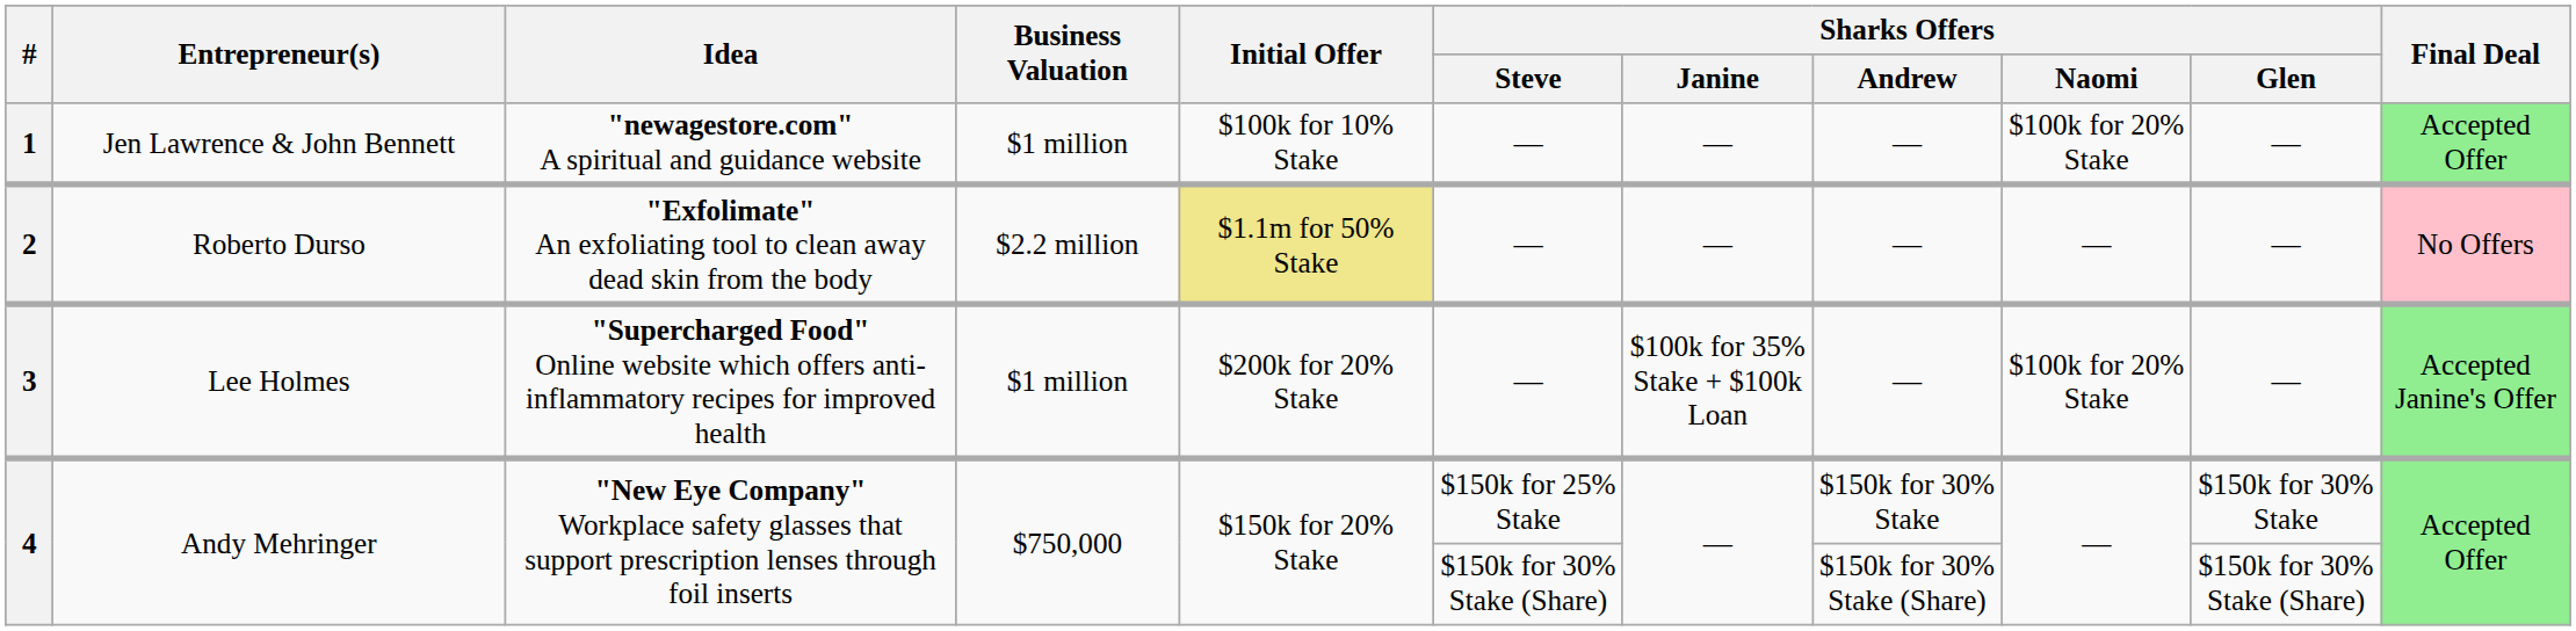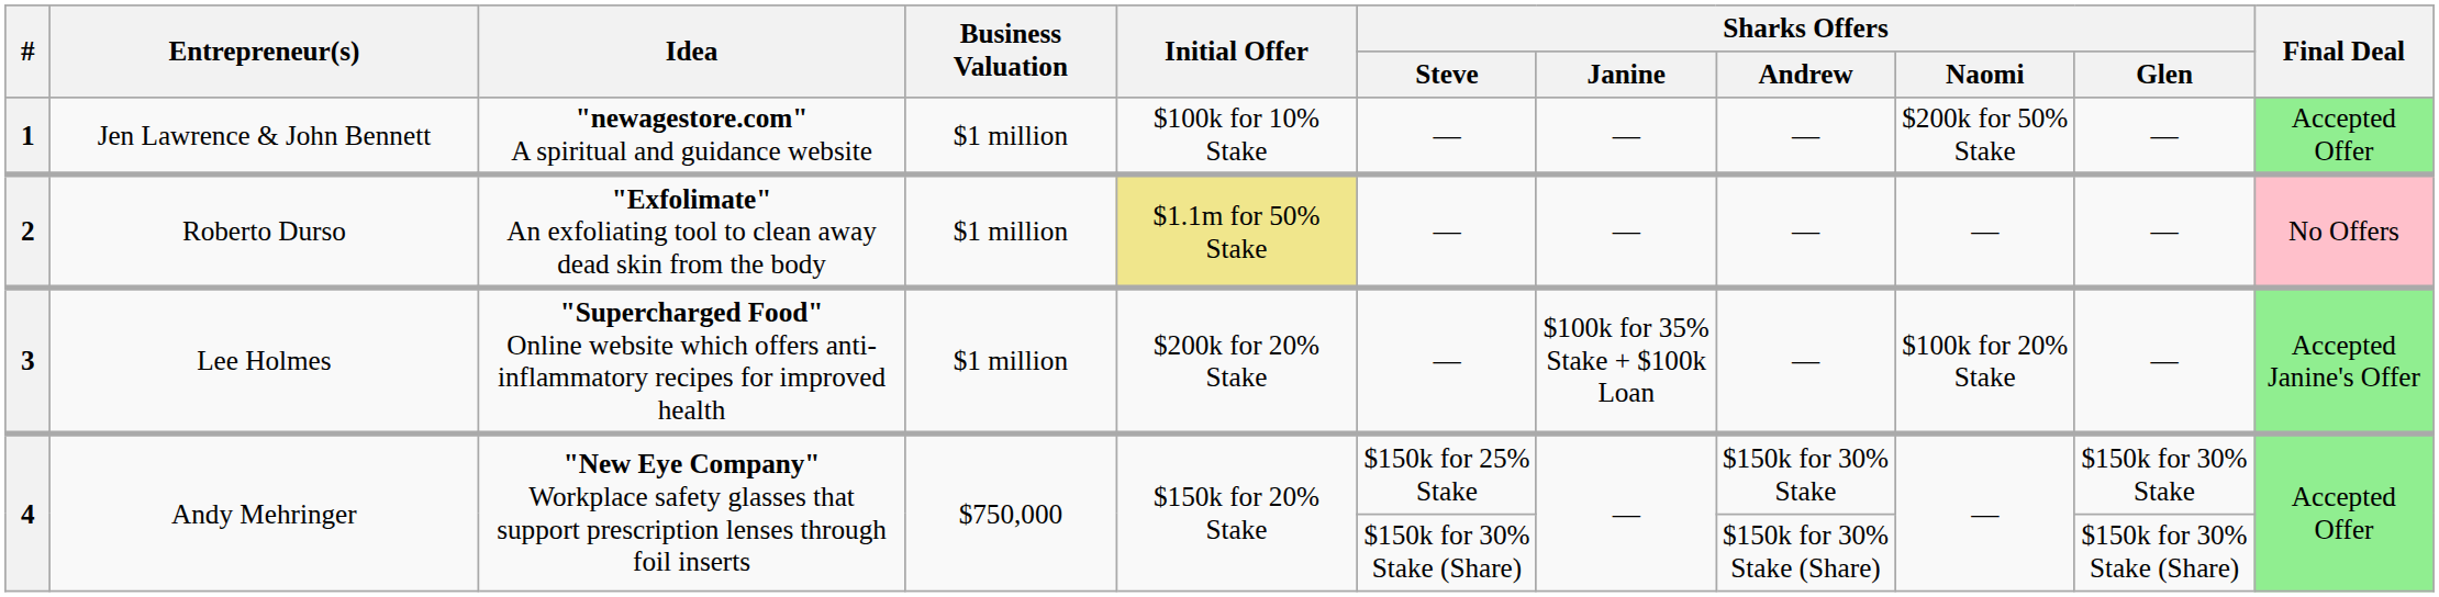 <table class="wikitable plainrowheaders" style="font-size:90%; text-align:center; width: 100%; margin-left: auto; margin-right: auto;">
 <tr>
 <th scope="col" bgcolor="lightgrey" rowspan="2" width="15" align="center">#</th>
 <th scope="col" bgcolor="lightgrey" rowspan="2" width="200" align="center">Entrepreneur(s)</th>
 <th scope="col" bgcolor="lightgrey" rowspan="2" width="200" align="center">Idea</th>
 <th scope="col" bgcolor="lightgrey" rowspan="2" width="95" align="center">Business Valuation</th>
 <th scope="col" bgcolor="lightgrey" rowspan="2" width="110" align="center">Initial Offer</th>
 <th scope="col" bgcolor="lightgrey" colspan="5">Sharks Offers</th>
 <th scope="col" bgcolor="lightgrey" rowspan="2" width="80" align="center">Final Deal</th>
 </tr>
 <tr>
 <th width="80" align="center"><strong>Steve</strong></th>
 <th width="80" align="center"><strong>Janine</strong></th>
 <th width="80" align="center"><strong>Andrew</strong></th>
 <th width="80" align="center"><strong>Naomi</strong></th>
 <th width="80" align="center"><strong>Glen</strong></th>
 </tr>
 <tr>
 <th>1</th>
 <td>Jen Lawrence & John Bennett</td>
 <td><strong>"newagestore.com"</strong><br> A spiritual and guidance website</td>
 <td>$1 million</td>
 <td>$100k for 10% Stake</td>
 <td>—</td>
 <td>—</td>
 <td>—</td>
-<td>$100k for 20% Stake</td>
+<td>$200k for 50% Stake</td>
 <td>—</td>
 <td bgcolor="lightgreen">Accepted Offer</td>
 </tr>
 <tr>
 </tr>
 <tr style="border-top:3px solid #aaa;">
 <th>2</th>
 <td>Roberto Durso</td>
 <td><strong>"Exfolimate"</strong><br> An exfoliating tool to clean away dead skin from the body</td>
-<td>$2.2 million</td>
+<td>$1 million</td>
 <td style="background: khaki;">$1.1m for 50% Stake</td>
 <td>—</td>
 <td>—</td>
 <td>—</td>
 <td>—</td>
 <td>—</td>
 <td bgcolor="pink">No Offers</td>
 </tr>
 <tr>
 </tr>
 <tr style="border-top:3px solid #aaa;">
 <th>3</th>
 <td>Lee Holmes</td>
 <td><strong>"Supercharged Food"</strong><br> Online website which offers anti-inflammatory recipes for improved health</td>
 <td>$1 million</td>
 <td>$200k for 20% Stake</td>
 <td>—</td>
 <td>$100k for 35% Stake + $100k Loan</td>
 <td>—</td>
 <td>$100k for 20% Stake</td>
 <td>—</td>
 <td bgcolor="lightgreen">Accepted Janine's Offer</td>
 </tr>
 <tr>
 </tr>
 <tr style="border-top:3px solid #aaa;">
 <th rowspan="2">4</th>
 <td rowspan="2">Andy Mehringer</td>
 <td rowspan="2"><strong>"New Eye Company"</strong><br> Workplace safety glasses that support prescription lenses through foil inserts</td>
 <td rowspan="2">$750,000</td>
 <td rowspan="2">$150k for 20% Stake</td>
 <td>$150k for 25% Stake</td>
 <td rowspan="2">—</td>
 <td>$150k for 30% Stake</td>
 <td rowspan="2">—</td>
 <td>$150k for 30% Stake</td>
 <td rowspan="2" bgcolor="lightgreen">Accepted Offer</td>
 </tr>
 <tr>
 <td>$150k for 30% Stake (Share)</td>
 <td>$150k for 30% Stake (Share)</td>
 <td>$150k for 30% Stake (Share)</td>
 </tr>
 </table>
